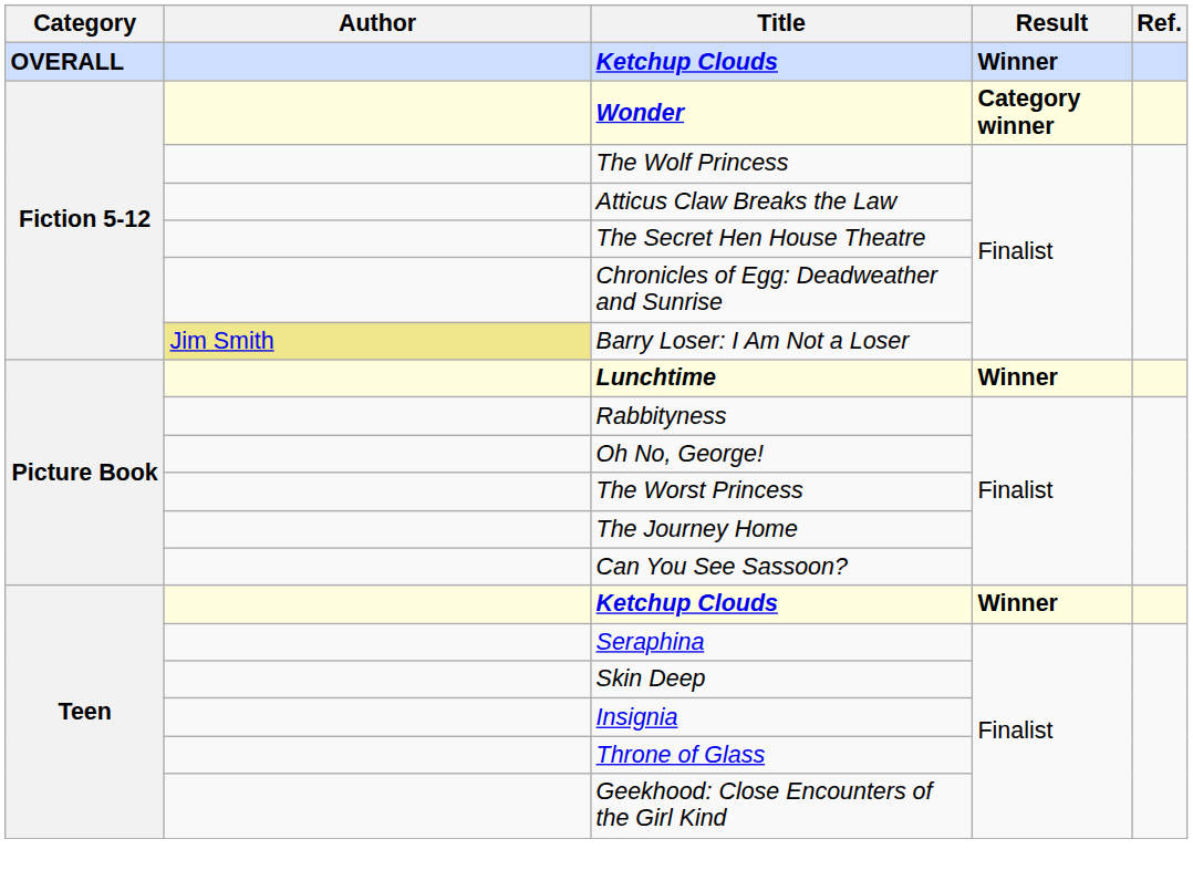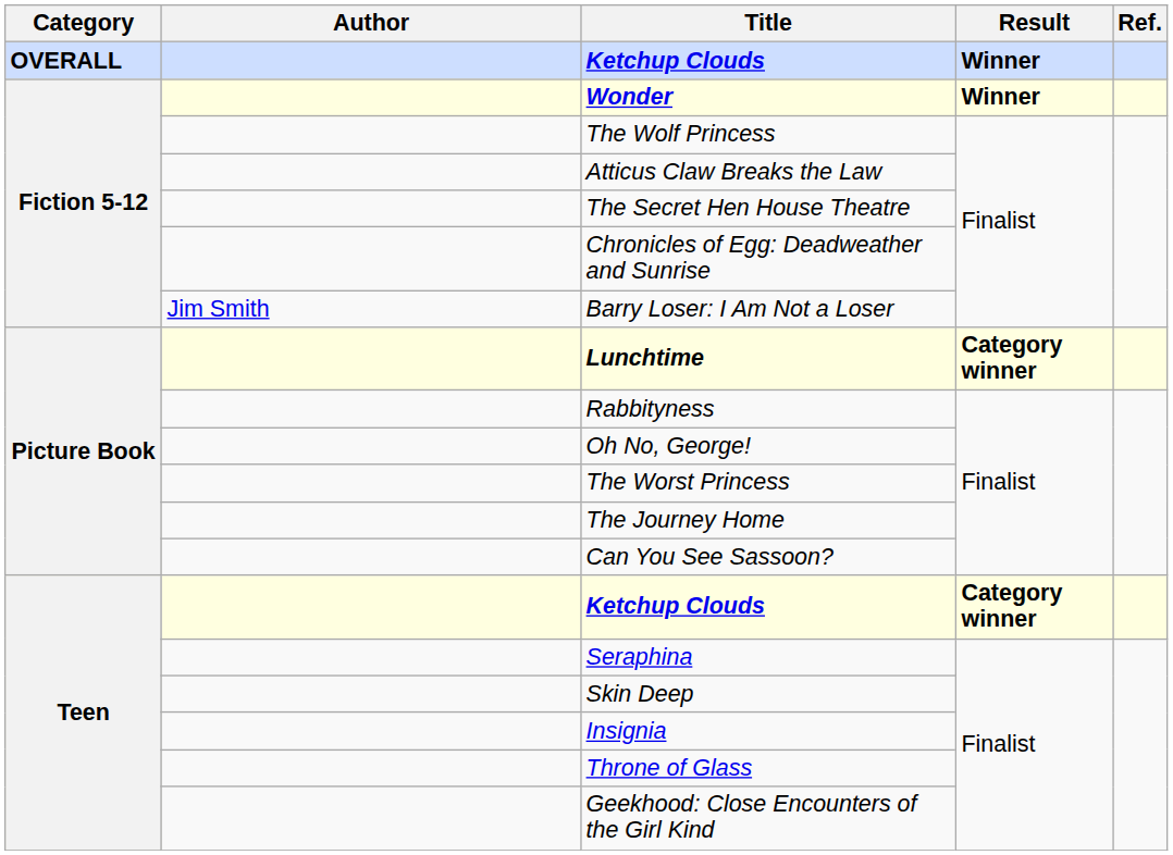 <table class="wikitable sortable">
 <tr>
 <th style="width:100px">Category</th>
 <th style="width:280px">Author</th>
 <th style="width:250px">Title</th>
 <th style="width:100px">Result</th>
 <th style="width:20px">Ref.</th>
 </tr>
 <tr style="background:#cddeff">
 <td><strong>OVERALL</strong></td>
 <td><strong></strong></td>
 <td><strong><em><a href='#'>Ketchup Clouds</a></em></strong></td>
 <td><strong>Winner</strong></td>
 <td></td>
 </tr>
 <tr style="background:lightyellow;">
 <th rowspan="6">Fiction 5-12</th>
 <td><strong></strong></td>
 <td><strong><em><a href='#'>Wonder</a></em></strong></td>
-<td><strong>Category winner</strong></td>
+<td><strong>Winner</strong></td>
 <td></td>
 </tr>
 <tr>
 <td></td>
 <td><em>The Wolf Princess</em></td>
 <td rowspan="5">Finalist</td>
 <td rowspan="5"></td>
 </tr>
 <tr>
 <td></td>
 <td><em>Atticus Claw Breaks the Law</em></td>
 </tr>
 <tr>
 <td></td>
 <td><em>The Secret Hen House Theatre</em></td>
 </tr>
 <tr>
 <td></td>
 <td><em>Chronicles of Egg: Deadweather and Sunrise</em></td>
 </tr>
 <tr>
-<td style="background: khaki;"><a href='#'>Jim Smith</a></td>
+<td><a href='#'>Jim Smith</a></td>
 <td><em>Barry Loser: I Am Not a Loser</em></td>
 </tr>
 <tr style="background:lightyellow;">
 <th rowspan="6">Picture Book</th>
 <td><strong></strong></td>
 <td><strong><em>Lunchtime</em></strong></td>
-<td><strong>Winner</strong></td>
+<td><strong>Category winner</strong></td>
 <td></td>
 </tr>
 <tr>
 <td></td>
 <td><em>Rabbityness</em></td>
 <td rowspan="5">Finalist</td>
 <td rowspan="5"></td>
 </tr>
 <tr>
 <td></td>
 <td><em>Oh No, George!</em></td>
 </tr>
 <tr>
 <td></td>
 <td><em>The Worst Princess</em></td>
 </tr>
 <tr>
 <td></td>
 <td><em>The Journey Home</em></td>
 </tr>
 <tr>
 <td></td>
 <td><em>Can You See Sassoon?</em></td>
 </tr>
 <tr style="background:lightyellow;">
 <th rowspan="6">Teen</th>
 <td><strong></strong></td>
 <td><strong><em><a href='#'>Ketchup Clouds</a></em></strong></td>
-<td><strong>Winner</strong></td>
+<td><strong>Category winner</strong></td>
 <td></td>
 </tr>
 <tr>
 <td></td>
 <td><em><a href='#'>Seraphina</a></em></td>
 <td rowspan="5">Finalist</td>
 <td rowspan="5"></td>
 </tr>
 <tr>
 <td></td>
 <td><em>Skin Deep</em></td>
 </tr>
 <tr>
 <td></td>
 <td><em><a href='#'>Insignia</a></em></td>
 </tr>
 <tr>
 <td></td>
 <td><em><a href='#'>Throne of Glass</a></em></td>
 </tr>
 <tr>
 <td></td>
 <td><em>Geekhood: Close Encounters of the Girl Kind</em></td>
 </tr>
 </table>
